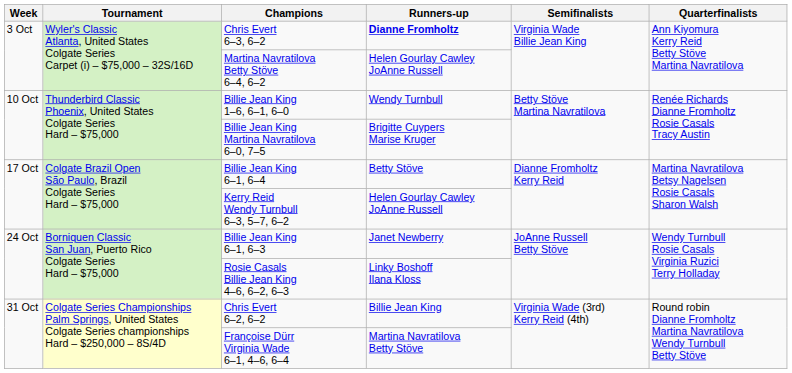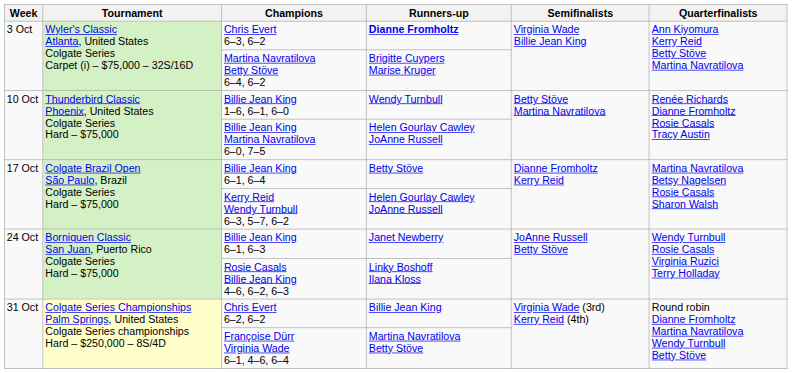 <table class=wikitable style=font-size:95%>
 <tr>
 <th style="width:48px;">Week</th>
 <th style="width:248px;">Tournament</th>
 <th style="width:200px;">Champions</th>
 <th style="width:200px;">Runners-up</th>
 <th style="width:190px;">Semifinalists</th>
 <th style="width:190px;">Quarterfinalists</th>
 </tr>
 <tr valign=top>
 <td rowspan=2>3 Oct</td>
 <td style="background:#D4F1C5;" rowspan="2"><a href='#'>Wyler's Classic</a><br> <a href='#'>Atlanta</a>, United States<br>Colgate Series<br>Carpet (i) – $75,000 – 32S/16D</td>
 <td> <a href='#'>Chris Evert</a><br>6–3, 6–2</td>
 <td><strong> <a href='#'>Dianne Fromholtz</a></strong></td>
 <td rowspan=2> <a href='#'>Virginia Wade</a><br> <a href='#'>Billie Jean King</a></td>
 <td rowspan=2> <a href='#'>Ann Kiyomura</a><br>  <a href='#'>Kerry Reid</a><br> <a href='#'>Betty Stöve</a><br> <a href='#'>Martina Navratilova</a></td>
 </tr>
 <tr valign=top>
 <td> <a href='#'>Martina Navratilova</a><br>  <a href='#'>Betty Stöve</a><br>6–4, 6–2</td>
-<td> <a href='#'>Helen Gourlay Cawley</a> <br>  <a href='#'>JoAnne Russell</a></td>
+<td> <a href='#'>Brigitte Cuypers</a><br>  <a href='#'>Marise Kruger</a></td>
 </tr>
 <tr valign=top>
 <td rowspan=2>10 Oct</td>
 <td style="background:#D4F1C5;" rowspan="2"><a href='#'>Thunderbird Classic</a><br> <a href='#'>Phoenix</a>, United States<br>Colgate Series<br>Hard – $75,000</td>
 <td> <a href='#'>Billie Jean King</a><br>1–6, 6–1, 6–0</td>
 <td> <a href='#'>Wendy Turnbull</a></td>
 <td rowspan=2> <a href='#'>Betty Stöve</a> <br> <a href='#'>Martina Navratilova</a></td>
 <td rowspan=2> <a href='#'>Renée Richards</a><br> <a href='#'>Dianne Fromholtz</a> <br> <a href='#'>Rosie Casals</a><br> <a href='#'>Tracy Austin</a></td>
 </tr>
 <tr valign=top>
 <td> <a href='#'>Billie Jean King</a><br>  <a href='#'>Martina Navratilova</a><br> 6–0, 7–5</td>
-<td> <a href='#'>Brigitte Cuypers</a><br>  <a href='#'>Marise Kruger</a></td>
+<td> <a href='#'>Helen Gourlay Cawley</a> <br>  <a href='#'>JoAnne Russell</a></td>
 </tr>
 <tr valign=top>
 <td rowspan=2>17 Oct</td>
 <td style="background:#D4F1C5;" rowspan="2"><a href='#'>Colgate Brazil Open</a><br> <a href='#'>São Paulo</a>, Brazil<br>Colgate Series<br>Hard – $75,000</td>
 <td> <a href='#'>Billie Jean King</a><br> 6–1, 6–4</td>
 <td> <a href='#'>Betty Stöve</a></td>
 <td rowspan=2> <a href='#'>Dianne Fromholtz</a><br> <a href='#'>Kerry Reid</a></td>
 <td rowspan=2> <a href='#'>Martina Navratilova</a><br> <a href='#'>Betsy Nagelsen</a><br> <a href='#'>Rosie Casals</a><br> <a href='#'>Sharon Walsh</a></td>
 </tr>
 <tr valign=top>
 <td> <a href='#'>Kerry Reid</a><br>  <a href='#'>Wendy Turnbull</a><br> 6–3, 5–7, 6–2</td>
 <td> <a href='#'>Helen Gourlay Cawley</a> <br>  <a href='#'>JoAnne Russell</a></td>
 </tr>
 <tr valign=top>
 <td rowspan=2>24 Oct</td>
 <td style="background:#D4F1C5;" rowspan="2"><a href='#'>Borniquen Classic</a><br> <a href='#'>San Juan</a>, Puerto Rico<br>Colgate Series<br>Hard – $75,000</td>
 <td> <a href='#'>Billie Jean King</a><br> 6–1, 6–3</td>
 <td> <a href='#'>Janet Newberry</a></td>
 <td rowspan=2> <a href='#'>JoAnne Russell</a><br> <a href='#'>Betty Stöve</a></td>
 <td rowspan=2> <a href='#'>Wendy Turnbull</a><br> <a href='#'>Rosie Casals</a><br> <a href='#'>Virginia Ruzici</a><br> <a href='#'>Terry Holladay</a></td>
 </tr>
 <tr valign=top>
 <td> <a href='#'>Rosie Casals</a><br>  <a href='#'>Billie Jean King</a><br> 4–6, 6–2, 6–3</td>
 <td> <a href='#'>Linky Boshoff</a> <br>  <a href='#'>Ilana Kloss</a></td>
 </tr>
 <tr valign=top>
 <td rowspan=2>31 Oct</td>
 <td style="background:#FFC;" rowspan="3"><a href='#'>Colgate Series Championships</a><br> <a href='#'>Palm Springs</a>, United States<br>Colgate Series championships<br>Hard – $250,000 – 8S/4D</td>
 <td> <a href='#'>Chris Evert</a><br>6–2, 6–2</td>
 <td> <a href='#'>Billie Jean King</a></td>
 <td rowspan=2> <a href='#'>Virginia Wade</a> (3rd) <br>  <a href='#'>Kerry Reid</a> (4th)</td>
 <td rowspan=2>Round robin<br> <a href='#'>Dianne Fromholtz</a><br> <a href='#'>Martina Navratilova</a><br> <a href='#'>Wendy Turnbull</a><br> <a href='#'>Betty Stöve</a></td>
 </tr>
 <tr valign=top>
 <td> <a href='#'>Françoise Dürr</a><br> <a href='#'>Virginia Wade</a><br>6–1, 4–6, 6–4</td>
 <td> <a href='#'>Martina Navratilova</a><br>  <a href='#'>Betty Stöve</a></td>
 </tr>
 </table>
